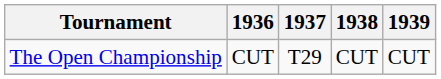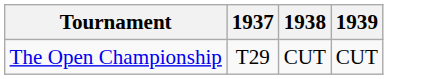 <table class="wikitable" style="font-size:95%;text-align:center;">
 <tr>
 <th>Tournament</th>
-<th>1936</th>
 <th>1937</th>
 <th>1938</th>
 <th>1939</th>
 </tr>
 <tr>
 <td align=left><a href='#'>The Open Championship</a></td>
-<td>CUT</td>
 <td>T29</td>
 <td>CUT</td>
 <td>CUT</td>
 </tr>
 </table>
